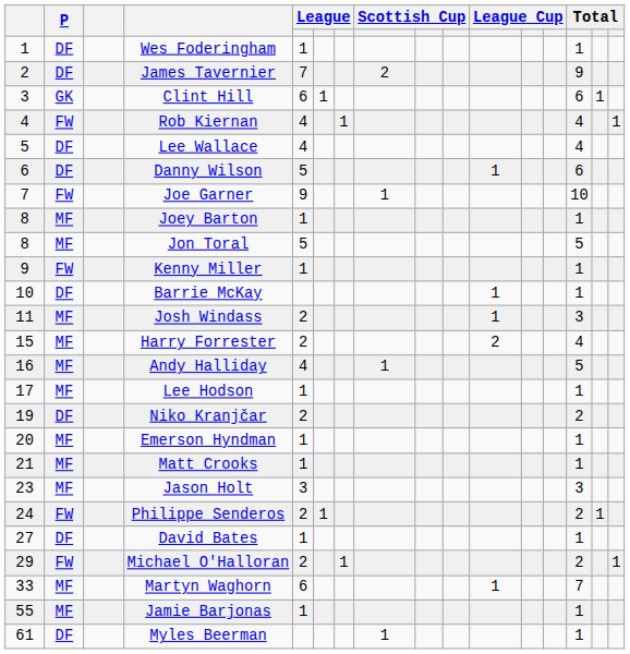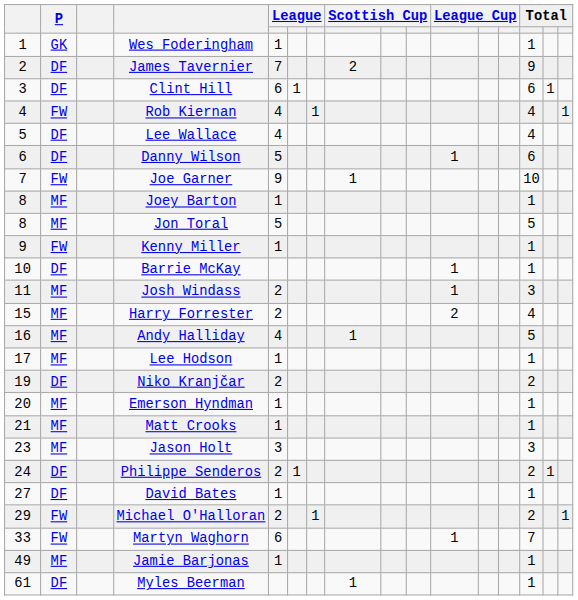 <table class="wikitable sortable"  style="text-align: center;">
 <tr>
 <th style="background: #f2f2f2" rowspan=2 width=28></th>
 <th style="background: #f2f2f2" rowspan=2 width=28><a href='#'>P</a></th>
 <th style="background: #f2f2f2" rowspan=2 width=28></th>
 <th style="background: #f2f2f2" rowspan=2></th>
 <th style="background: #f2f2f2" colspan=3><a href='#'>League</a></th>
 <th style="background: #f2f2f2" colspan=3><a href='#'>Scottish Cup</a></th>
 <th style="background: #f2f2f2" colspan=3><a href='#'>League Cup</a></th>
 <th style="background: #F0F0F0" colspan=3>Total</th>
 </tr>
 <tr>
 <th></th>
 <th></th>
 <th></th>
 <th></th>
 <th></th>
 <th></th>
 <th></th>
 <th></th>
 <th></th>
 <th></th>
 <th></th>
 <th></th>
 </tr>
 <tr>
 <td>1</td>
-<td><a href='#'>DF</a></td>
+<td><a href='#'>GK</a></td>
 <td></td>
 <td><a href='#'>Wes Foderingham</a></td>
 <td>1</td>
 <td></td>
 <td></td>
 <td></td>
 <td></td>
 <td></td>
 <td></td>
 <td></td>
 <td></td>
 <td>1</td>
 <td></td>
 <td></td>
 </tr>
 <tr bgcolor = "#F0F0F0">
 <td>2</td>
 <td><a href='#'>DF</a></td>
 <td></td>
 <td><a href='#'>James Tavernier</a></td>
 <td>7</td>
 <td></td>
 <td></td>
 <td>2</td>
 <td></td>
 <td></td>
 <td></td>
 <td></td>
 <td></td>
 <td>9</td>
 <td></td>
 <td></td>
 </tr>
 <tr>
 <td>3</td>
-<td><a href='#'>GK</a></td>
+<td><a href='#'>DF</a></td>
 <td></td>
 <td><a href='#'>Clint Hill</a></td>
 <td>6</td>
 <td>1</td>
 <td></td>
 <td></td>
 <td></td>
 <td></td>
 <td></td>
 <td></td>
 <td></td>
 <td>6</td>
 <td>1</td>
 <td></td>
 </tr>
 <tr bgcolor = "#F0F0F0">
 <td>4</td>
 <td><a href='#'>FW</a></td>
 <td></td>
 <td><a href='#'>Rob Kiernan</a></td>
 <td>4</td>
 <td></td>
 <td>1</td>
 <td></td>
 <td></td>
 <td></td>
 <td></td>
 <td></td>
 <td></td>
 <td>4</td>
 <td></td>
 <td>1</td>
 </tr>
 <tr>
 <td>5</td>
 <td><a href='#'>DF</a></td>
 <td></td>
 <td><a href='#'>Lee Wallace</a></td>
 <td>4</td>
 <td></td>
 <td></td>
 <td></td>
 <td></td>
 <td></td>
 <td></td>
 <td></td>
 <td></td>
 <td>4</td>
 <td></td>
 <td></td>
 </tr>
 <tr bgcolor = "#F0F0F0">
 <td>6</td>
 <td><a href='#'>DF</a></td>
 <td></td>
 <td><a href='#'>Danny Wilson</a></td>
 <td>5</td>
 <td></td>
 <td></td>
 <td></td>
 <td></td>
 <td></td>
 <td>1</td>
 <td></td>
 <td></td>
 <td>6</td>
 <td></td>
 <td></td>
 </tr>
 <tr>
 <td>7</td>
 <td><a href='#'>FW</a></td>
 <td></td>
 <td><a href='#'>Joe Garner</a></td>
 <td>9</td>
 <td></td>
 <td></td>
 <td>1</td>
 <td></td>
 <td></td>
 <td></td>
 <td></td>
 <td></td>
 <td>10</td>
 <td></td>
 <td></td>
 </tr>
 <tr bgcolor = "#F0F0F0">
 <td>8</td>
 <td><a href='#'>MF</a></td>
 <td></td>
 <td><a href='#'>Joey Barton</a></td>
 <td>1</td>
 <td></td>
 <td></td>
 <td></td>
 <td></td>
 <td></td>
 <td></td>
 <td></td>
 <td></td>
 <td>1</td>
 <td></td>
 <td></td>
 </tr>
 <tr>
 <td>8</td>
 <td><a href='#'>MF</a></td>
 <td></td>
 <td><a href='#'>Jon Toral</a></td>
 <td>5</td>
 <td></td>
 <td></td>
 <td></td>
 <td></td>
 <td></td>
 <td></td>
 <td></td>
 <td></td>
 <td>5</td>
 <td></td>
 <td></td>
 </tr>
 <tr bgcolor = "#F0F0F0">
 <td>9</td>
 <td><a href='#'>FW</a></td>
 <td></td>
 <td><a href='#'>Kenny Miller</a></td>
 <td>1</td>
 <td></td>
 <td></td>
 <td></td>
 <td></td>
 <td></td>
 <td></td>
 <td></td>
 <td></td>
 <td>1</td>
 <td></td>
 <td></td>
 </tr>
 <tr>
 <td>10</td>
 <td><a href='#'>DF</a></td>
 <td></td>
 <td><a href='#'>Barrie McKay</a></td>
 <td></td>
 <td></td>
 <td></td>
 <td></td>
 <td></td>
 <td></td>
 <td>1</td>
 <td></td>
 <td></td>
 <td>1</td>
 <td></td>
 <td></td>
 </tr>
 <tr bgcolor = "#F0F0F0">
 <td>11</td>
 <td><a href='#'>MF</a></td>
 <td></td>
 <td><a href='#'>Josh Windass</a></td>
 <td>2</td>
 <td></td>
 <td></td>
 <td></td>
 <td></td>
 <td></td>
 <td>1</td>
 <td></td>
 <td></td>
 <td>3</td>
 <td></td>
 <td></td>
 </tr>
 <tr>
 <td>15</td>
 <td><a href='#'>MF</a></td>
 <td></td>
 <td><a href='#'>Harry Forrester</a></td>
 <td>2</td>
 <td></td>
 <td></td>
 <td></td>
 <td></td>
 <td></td>
 <td>2</td>
 <td></td>
 <td></td>
 <td>4</td>
 <td></td>
 <td></td>
 </tr>
 <tr bgcolor = "#F0F0F0">
 <td>16</td>
 <td><a href='#'>MF</a></td>
 <td></td>
 <td><a href='#'>Andy Halliday</a></td>
 <td>4</td>
 <td></td>
 <td></td>
 <td>1</td>
 <td></td>
 <td></td>
 <td></td>
 <td></td>
 <td></td>
 <td>5</td>
 <td></td>
 <td></td>
 </tr>
 <tr>
 <td>17</td>
 <td><a href='#'>MF</a></td>
 <td></td>
 <td><a href='#'>Lee Hodson</a></td>
 <td>1</td>
 <td></td>
 <td></td>
 <td></td>
 <td></td>
 <td></td>
 <td></td>
 <td></td>
 <td></td>
 <td>1</td>
 <td></td>
 <td></td>
 </tr>
 <tr bgcolor = "#F0F0F0">
 <td>19</td>
 <td><a href='#'>DF</a></td>
 <td></td>
 <td><a href='#'>Niko Kranjčar</a></td>
 <td>2</td>
 <td></td>
 <td></td>
 <td></td>
 <td></td>
 <td></td>
 <td></td>
 <td></td>
 <td></td>
 <td>2</td>
 <td></td>
 <td></td>
 </tr>
 <tr>
 <td>20</td>
 <td><a href='#'>MF</a></td>
 <td></td>
 <td><a href='#'>Emerson Hyndman</a></td>
 <td>1</td>
 <td></td>
 <td></td>
 <td></td>
 <td></td>
 <td></td>
 <td></td>
 <td></td>
 <td></td>
 <td>1</td>
 <td></td>
 <td></td>
 </tr>
 <tr bgcolor = "#F0F0F0">
 <td>21</td>
 <td><a href='#'>MF</a></td>
 <td></td>
 <td><a href='#'>Matt Crooks</a></td>
 <td>1</td>
 <td></td>
 <td></td>
 <td></td>
 <td></td>
 <td></td>
 <td></td>
 <td></td>
 <td></td>
 <td>1</td>
 <td></td>
 <td></td>
 </tr>
 <tr>
 <td>23</td>
 <td><a href='#'>MF</a></td>
 <td></td>
 <td><a href='#'>Jason Holt</a></td>
 <td>3</td>
 <td></td>
 <td></td>
 <td></td>
 <td></td>
 <td></td>
 <td></td>
 <td></td>
 <td></td>
 <td>3</td>
 <td></td>
 <td></td>
 </tr>
 <tr bgcolor = "#F0F0F0">
 <td>24</td>
-<td><a href='#'>FW</a></td>
+<td><a href='#'>DF</a></td>
 <td></td>
 <td><a href='#'>Philippe Senderos</a></td>
 <td>2</td>
 <td>1</td>
 <td></td>
 <td></td>
 <td></td>
 <td></td>
 <td></td>
 <td></td>
 <td></td>
 <td>2</td>
 <td>1</td>
 <td></td>
 </tr>
 <tr>
 <td>27</td>
 <td><a href='#'>DF</a></td>
 <td></td>
 <td><a href='#'>David Bates</a></td>
 <td>1</td>
 <td></td>
 <td></td>
 <td></td>
 <td></td>
 <td></td>
 <td></td>
 <td></td>
 <td></td>
 <td>1</td>
 <td></td>
 <td></td>
 </tr>
 <tr bgcolor = "#F0F0F0">
 <td>29</td>
 <td><a href='#'>FW</a></td>
 <td></td>
 <td><a href='#'>Michael O'Halloran</a></td>
 <td>2</td>
 <td></td>
 <td>1</td>
 <td></td>
 <td></td>
 <td></td>
 <td></td>
 <td></td>
 <td></td>
 <td>2</td>
 <td></td>
 <td>1</td>
 </tr>
 <tr>
 <td>33</td>
-<td><a href='#'>MF</a></td>
+<td><a href='#'>FW</a></td>
 <td></td>
 <td><a href='#'>Martyn Waghorn</a></td>
 <td>6</td>
 <td></td>
 <td></td>
 <td></td>
 <td></td>
 <td></td>
 <td>1</td>
 <td></td>
 <td></td>
 <td>7</td>
 <td></td>
 <td></td>
 </tr>
 <tr bgcolor = "#F0F0F0">
-<td>55</td>
+<td>49</td>
 <td><a href='#'>MF</a></td>
 <td></td>
 <td><a href='#'>Jamie Barjonas</a></td>
 <td>1</td>
 <td></td>
 <td></td>
 <td></td>
 <td></td>
 <td></td>
 <td></td>
 <td></td>
 <td></td>
 <td>1</td>
 <td></td>
 <td></td>
 </tr>
 <tr>
 <td>61</td>
 <td><a href='#'>DF</a></td>
 <td></td>
 <td><a href='#'>Myles Beerman</a></td>
 <td></td>
 <td></td>
 <td></td>
 <td>1</td>
 <td></td>
 <td></td>
 <td></td>
 <td></td>
 <td></td>
 <td>1</td>
 <td></td>
 <td></td>
 </tr>
 </table>
